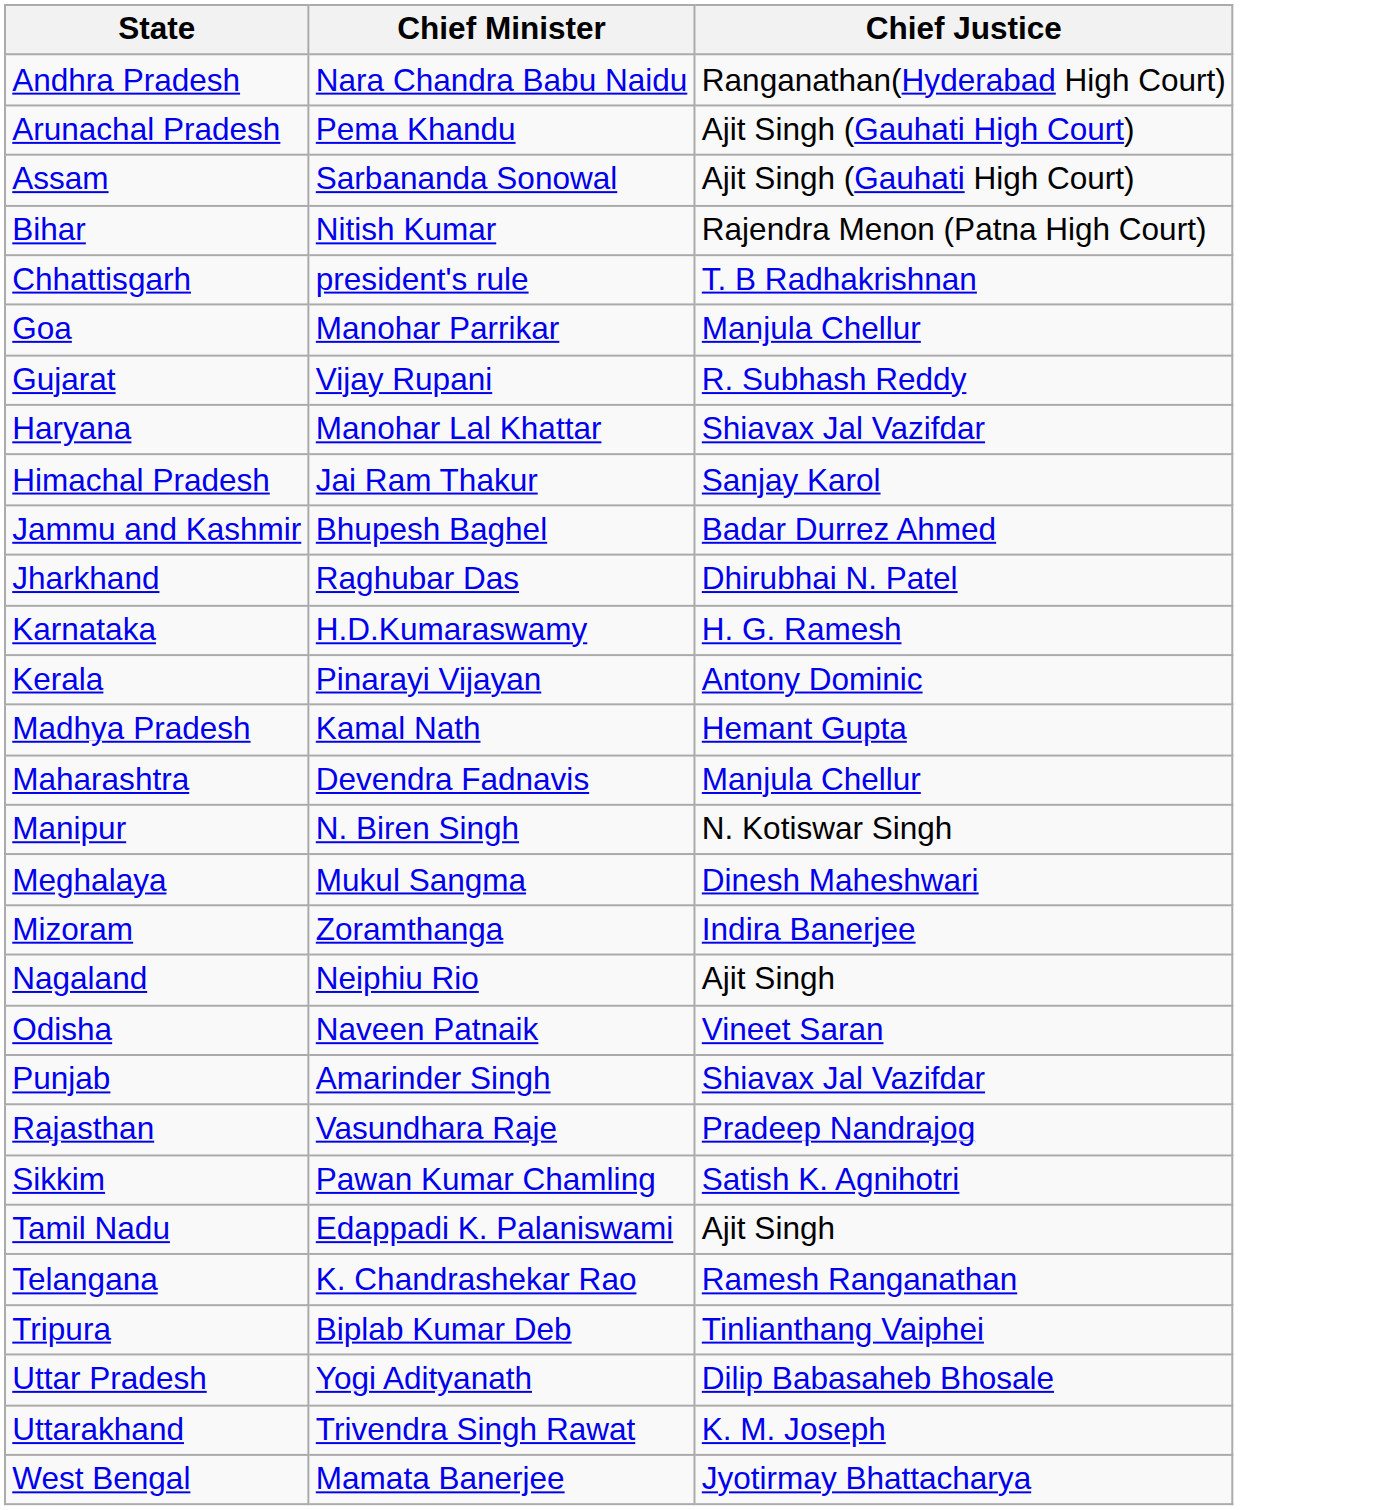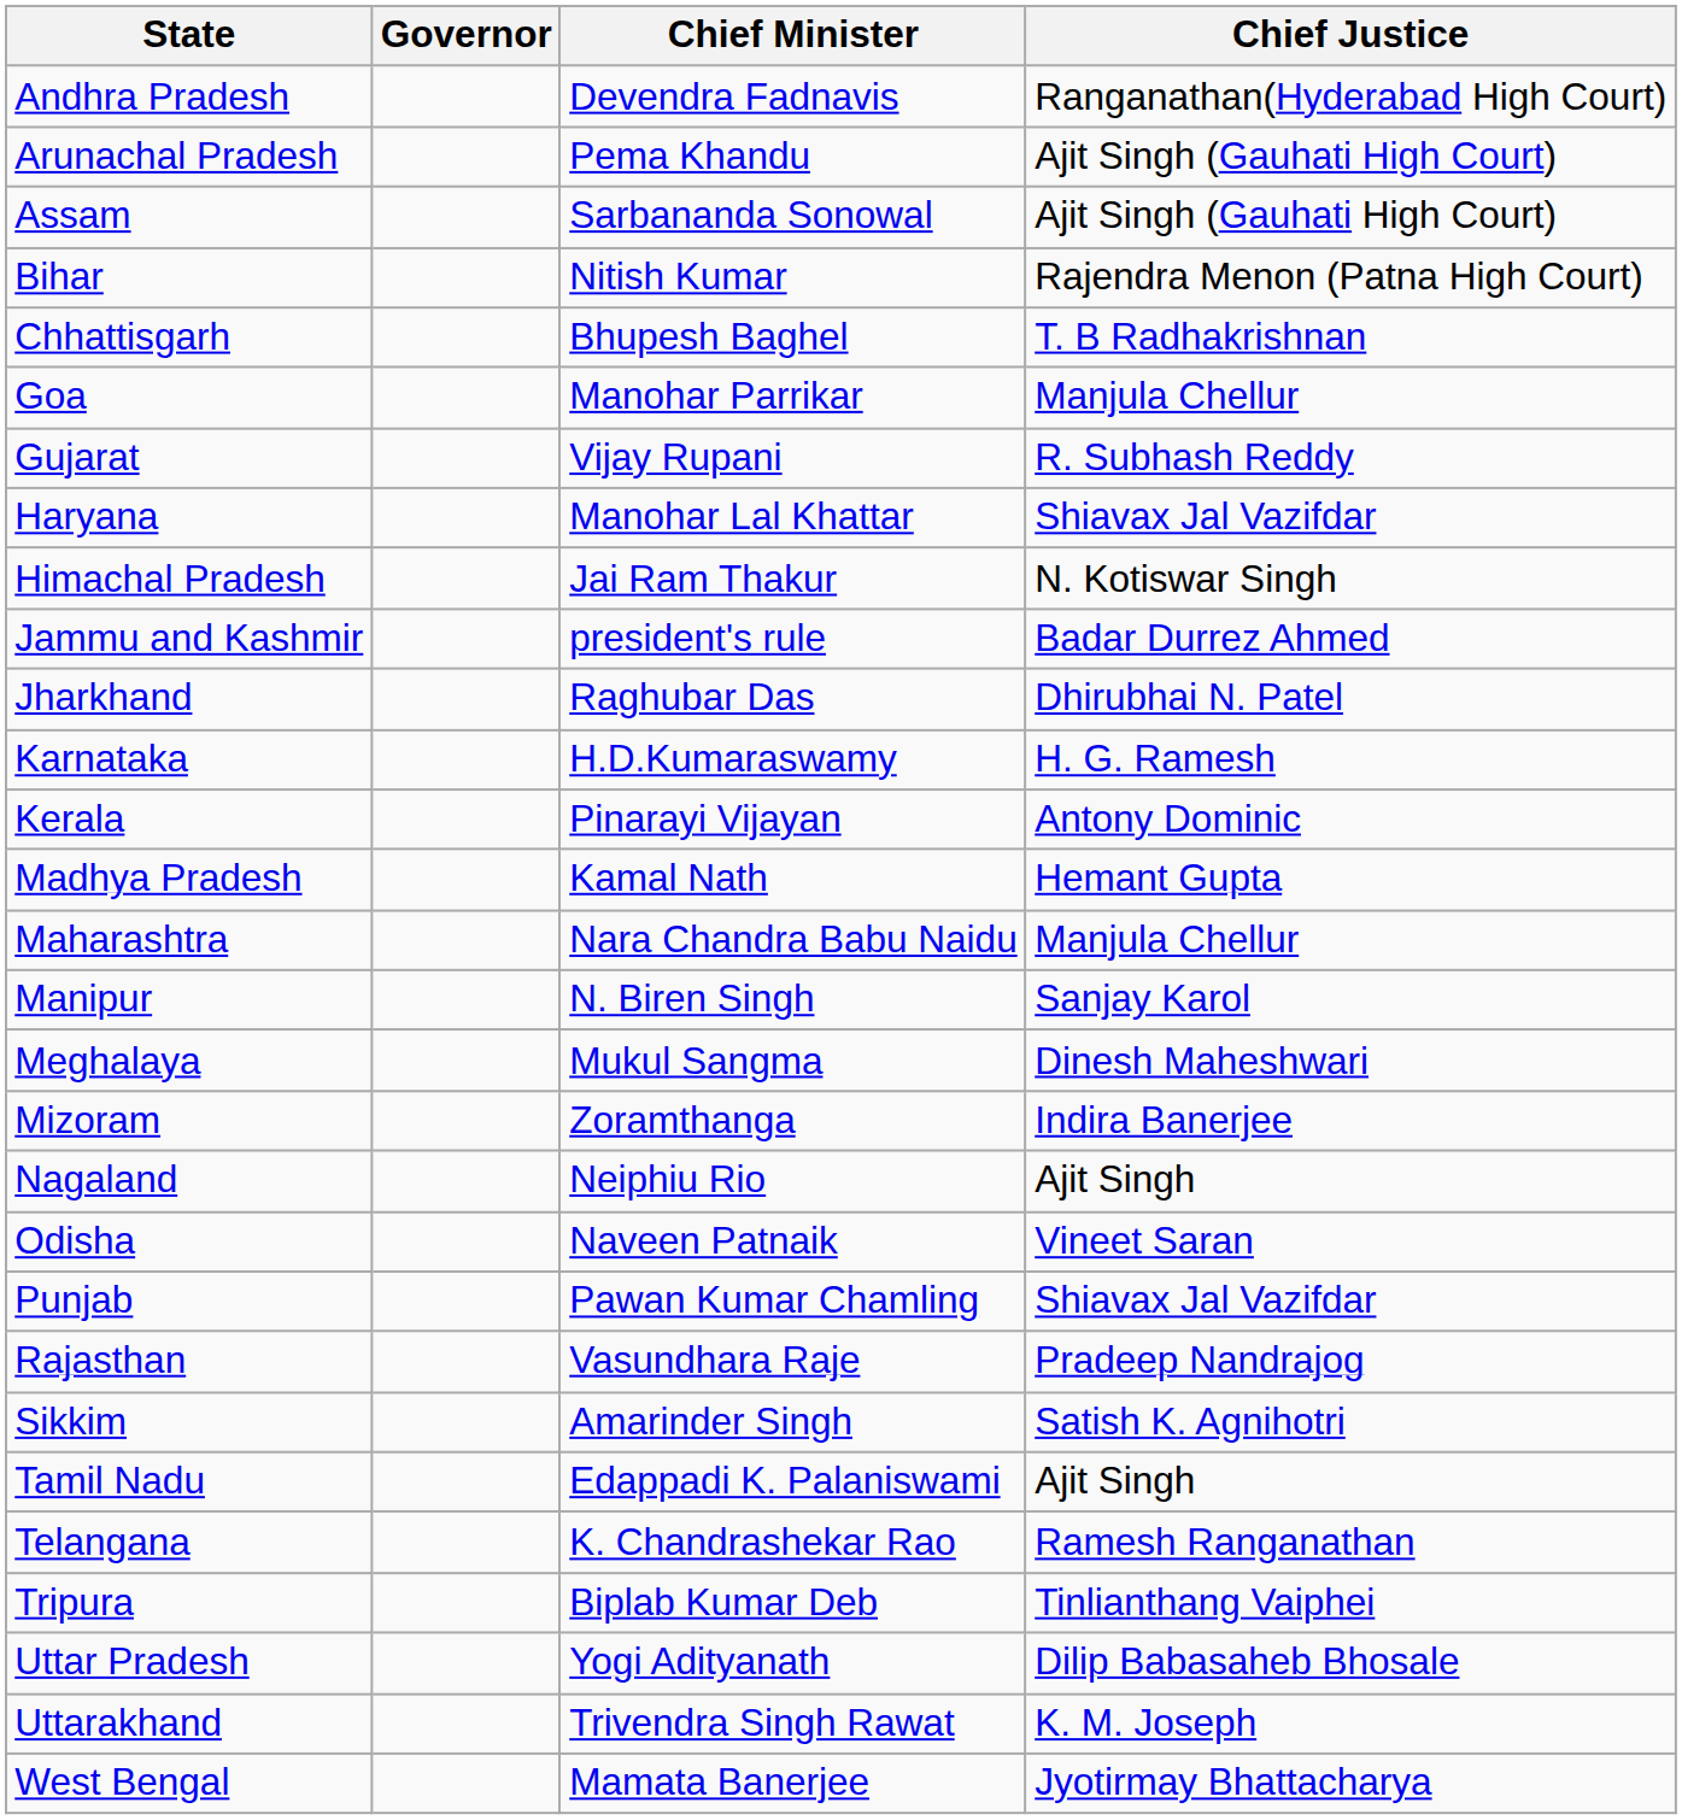 <table class="wikitable sortable">
 <tr>
 <th>State</th>
+<th>Governor</th>
 <th>Chief Minister</th>
 <th>Chief Justice</th>
 </tr>
 <tr>
 <td><a href='#'>Andhra Pradesh</a></td>
-<td><a href='#'>Nara Chandra Babu Naidu</a></td>
+<td></td>
+<td><a href='#'>Devendra Fadnavis</a></td>
 <td>Ranganathan(<a href='#'>Hyderabad</a> High Court)</td>
 </tr>
 <tr>
 <td><a href='#'>Arunachal Pradesh</a></td>
+<td></td>
 <td><a href='#'>Pema Khandu</a></td>
 <td>Ajit Singh (<a href='#'>Gauhati High Court</a>)</td>
 </tr>
 <tr>
 <td><a href='#'>Assam</a></td>
+<td></td>
 <td><a href='#'>Sarbananda Sonowal</a></td>
 <td>Ajit Singh (<a href='#'>Gauhati</a> High Court)</td>
 </tr>
 <tr>
 <td><a href='#'>Bihar</a></td>
+<td></td>
 <td><a href='#'>Nitish Kumar</a></td>
 <td>Rajendra Menon (Patna High Court)</td>
 </tr>
 <tr>
 <td><a href='#'>Chhattisgarh</a></td>
-<td><a href='#'>president's rule</a></td>
+<td></td>
+<td><a href='#'>Bhupesh Baghel</a></td>
 <td><a href='#'>T. B Radhakrishnan</a></td>
 </tr>
 <tr>
 <td><a href='#'>Goa</a></td>
+<td></td>
 <td><a href='#'>Manohar Parrikar</a></td>
 <td><a href='#'>Manjula Chellur</a></td>
 </tr>
 <tr>
 <td><a href='#'>Gujarat</a></td>
+<td></td>
 <td><a href='#'>Vijay Rupani</a></td>
 <td><a href='#'>R. Subhash Reddy</a></td>
 </tr>
 <tr>
 <td><a href='#'>Haryana</a></td>
+<td></td>
 <td><a href='#'>Manohar Lal Khattar</a></td>
 <td><a href='#'>Shiavax Jal Vazifdar</a></td>
 </tr>
 <tr>
 <td><a href='#'>Himachal Pradesh</a></td>
+<td></td>
 <td><a href='#'>Jai Ram Thakur</a></td>
-<td><a href='#'>Sanjay Karol </a></td>
+<td>N. Kotiswar Singh </td>
 </tr>
 <tr>
 <td><a href='#'>Jammu and Kashmir</a></td>
-<td><a href='#'>Bhupesh Baghel</a></td>
+<td></td>
+<td><a href='#'>president's rule</a></td>
 <td><a href='#'>Badar Durrez Ahmed</a></td>
 </tr>
 <tr>
 <td><a href='#'>Jharkhand</a></td>
+<td></td>
 <td><a href='#'>Raghubar Das</a></td>
 <td><a href='#'>Dhirubhai N. Patel </a></td>
 </tr>
 <tr>
 <td><a href='#'>Karnataka</a></td>
+<td></td>
 <td><a href='#'>H.D.Kumaraswamy</a></td>
 <td><a href='#'>H. G. Ramesh</a> </td>
 </tr>
 <tr>
 <td><a href='#'>Kerala</a></td>
+<td></td>
 <td><a href='#'>Pinarayi Vijayan</a></td>
 <td><a href='#'>Antony Dominic</a> </td>
 </tr>
 <tr>
 <td><a href='#'>Madhya Pradesh</a></td>
+<td> </td>
 <td><a href='#'>Kamal Nath</a></td>
 <td><a href='#'>Hemant Gupta</a></td>
 </tr>
 <tr>
 <td><a href='#'>Maharashtra</a></td>
-<td><a href='#'>Devendra Fadnavis</a></td>
+<td></td>
+<td><a href='#'>Nara Chandra Babu Naidu</a></td>
 <td><a href='#'>Manjula Chellur</a></td>
 </tr>
 <tr>
 <td><a href='#'>Manipur</a></td>
+<td></td>
 <td><a href='#'>N. Biren Singh</a></td>
-<td>N. Kotiswar Singh </td>
+<td><a href='#'>Sanjay Karol </a></td>
 </tr>
 <tr>
 <td><a href='#'>Meghalaya</a></td>
+<td></td>
 <td><a href='#'>Mukul Sangma</a></td>
 <td><a href='#'>Dinesh Maheshwari</a></td>
 </tr>
 <tr>
 <td><a href='#'>Mizoram</a></td>
+<td></td>
 <td><a href='#'>Zoramthanga</a></td>
 <td><a href='#'>Indira Banerjee</a></td>
 </tr>
 <tr>
 <td><a href='#'>Nagaland</a></td>
+<td></td>
 <td><a href='#'>Neiphiu Rio</a></td>
 <td>Ajit Singh</td>
 </tr>
 <tr>
 <td><a href='#'>Odisha</a></td>
+<td></td>
 <td><a href='#'>Naveen Patnaik</a></td>
 <td><a href='#'>Vineet Saran</a></td>
 </tr>
 <tr>
 <td><a href='#'>Punjab</a></td>
-<td><a href='#'>Amarinder Singh</a></td>
+<td></td>
+<td><a href='#'>Pawan Kumar Chamling</a></td>
 <td><a href='#'>Shiavax Jal Vazifdar</a></td>
 </tr>
 <tr>
 <td><a href='#'>Rajasthan</a></td>
+<td></td>
 <td><a href='#'>Vasundhara Raje</a></td>
 <td><a href='#'>Pradeep Nandrajog</a></td>
 </tr>
 <tr>
 <td><a href='#'>Sikkim</a></td>
-<td><a href='#'>Pawan Kumar Chamling</a></td>
+<td></td>
+<td><a href='#'>Amarinder Singh</a></td>
 <td><a href='#'>Satish K. Agnihotri</a></td>
 </tr>
 <tr>
 <td><a href='#'>Tamil Nadu</a></td>
+<td></td>
 <td><a href='#'>Edappadi K. Palaniswami</a></td>
 <td>Ajit Singh</td>
 </tr>
 <tr>
 <td><a href='#'>Telangana</a></td>
+<td> </td>
 <td><a href='#'>K. Chandrashekar Rao</a></td>
 <td><a href='#'>Ramesh Ranganathan </a></td>
 </tr>
 <tr>
 <td><a href='#'>Tripura</a></td>
+<td></td>
 <td><a href='#'>Biplab Kumar Deb</a></td>
 <td><a href='#'>Tinlianthang Vaiphei</a></td>
 </tr>
 <tr>
 <td><a href='#'>Uttar Pradesh</a></td>
+<td></td>
 <td><a href='#'>Yogi Adityanath</a></td>
 <td><a href='#'>Dilip Babasaheb Bhosale</a></td>
 </tr>
 <tr>
 <td><a href='#'>Uttarakhand</a></td>
+<td></td>
 <td><a href='#'>Trivendra Singh Rawat</a></td>
 <td><a href='#'>K. M. Joseph</a></td>
 </tr>
 <tr>
 <td><a href='#'>West Bengal</a></td>
+<td></td>
 <td><a href='#'>Mamata Banerjee</a></td>
 <td><a href='#'>Jyotirmay Bhattacharya</a> </td>
 </tr>
 </table>
